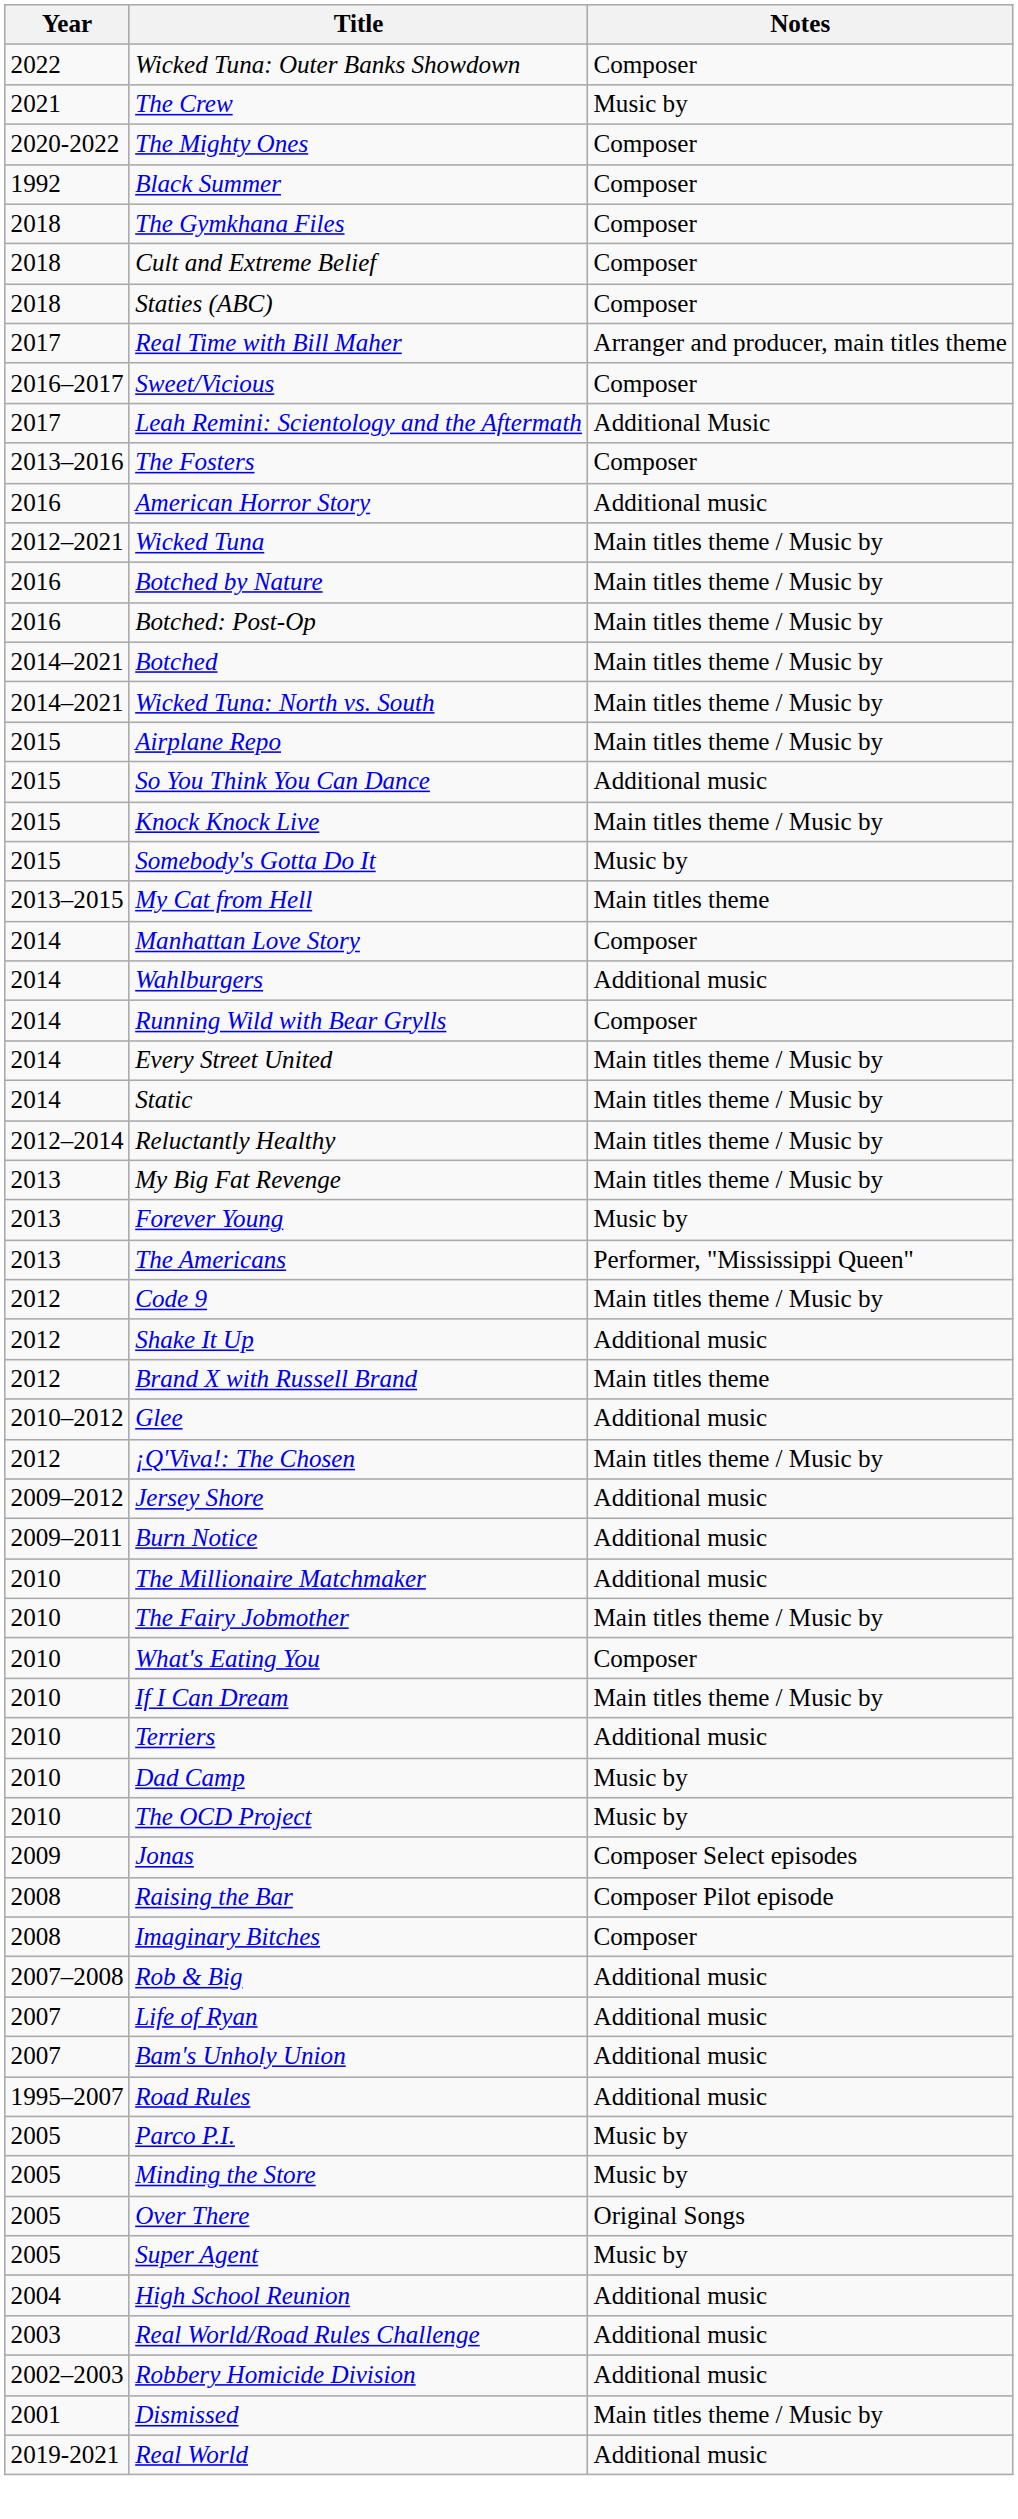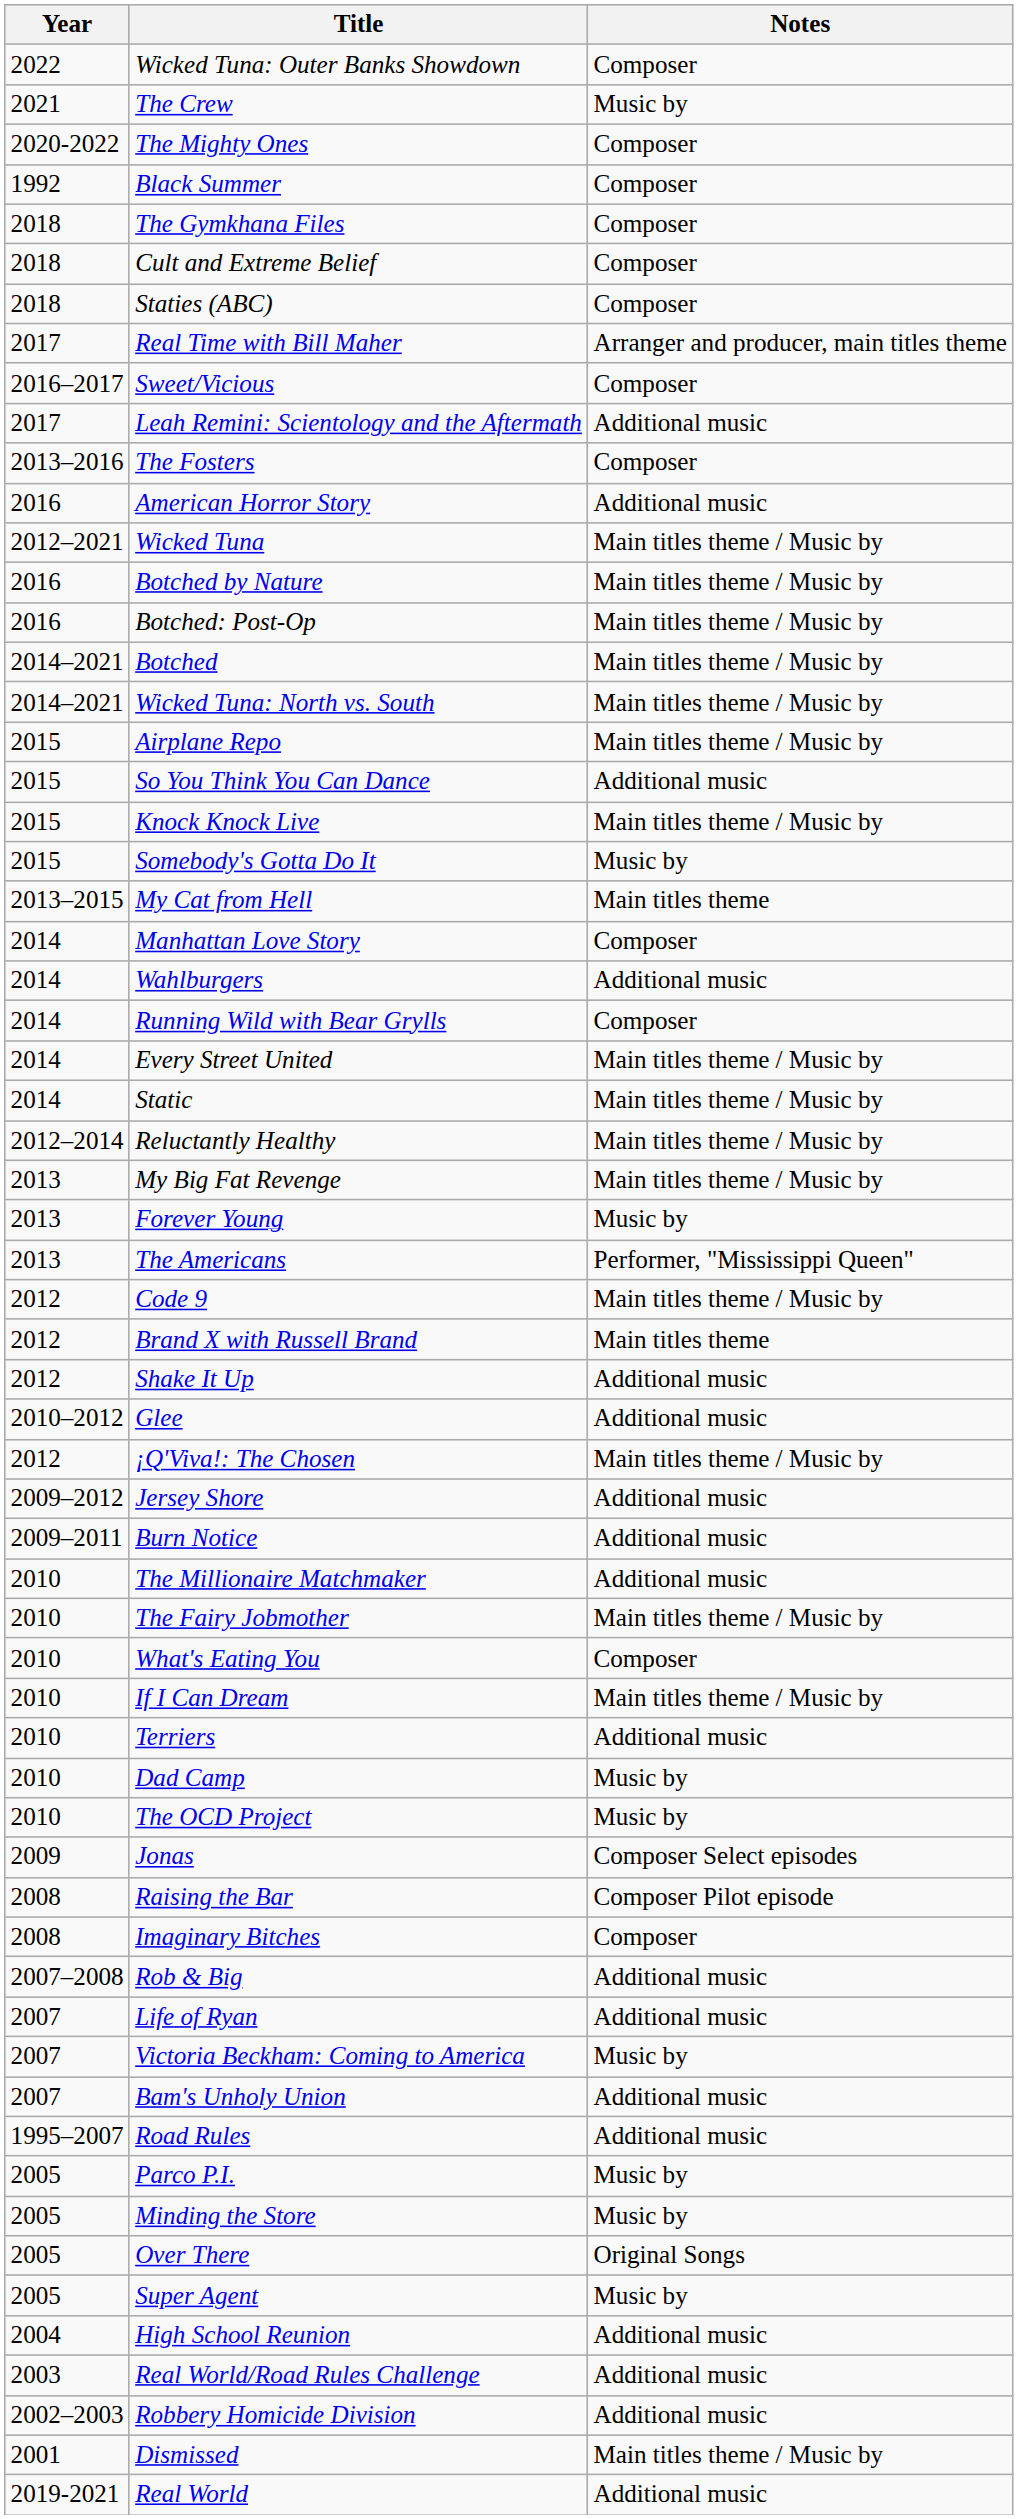 <table class="wikitable">
 <tr>
 <th>Year</th>
 <th>Title</th>
 <th>Notes</th>
 </tr>
 <tr>
 <td>2022</td>
 <td><em>Wicked Tuna: Outer Banks Showdown</em></td>
 <td>Composer</td>
 </tr>
 <tr>
 <td>2021</td>
 <td><em><a href='#'>The Crew</a></em></td>
 <td>Music by</td>
 </tr>
 <tr>
 <td>2020-2022</td>
 <td><em><a href='#'>The Mighty Ones</a></em></td>
 <td>Composer</td>
 </tr>
 <tr>
 <td>1992</td>
 <td><em><a href='#'>Black Summer</a></em></td>
 <td>Composer</td>
 </tr>
 <tr>
 <td>2018</td>
 <td><em><a href='#'>The Gymkhana Files</a></em></td>
 <td>Composer</td>
 </tr>
 <tr>
 <td>2018</td>
 <td><em>Cult and Extreme Belief</em></td>
 <td>Composer</td>
 </tr>
 <tr>
 <td>2018</td>
 <td><em>Staties (ABC)</em></td>
 <td>Composer</td>
 </tr>
 <tr>
 <td>2017</td>
 <td><em><a href='#'>Real Time with Bill Maher</a></em></td>
 <td>Arranger and producer, main titles theme</td>
 </tr>
 <tr>
 <td>2016–2017</td>
 <td><em><a href='#'>Sweet/Vicious</a></em></td>
 <td>Composer</td>
 </tr>
 <tr>
 <td>2017</td>
 <td><em><a href='#'>Leah Remini: Scientology and the Aftermath</a></em></td>
-<td>Additional Music</td>
+<td>Additional music</td>
 </tr>
 <tr>
 <td>2013–2016</td>
 <td><em><a href='#'>The Fosters</a></em></td>
 <td>Composer</td>
 </tr>
 <tr>
 <td>2016</td>
 <td><em><a href='#'>American Horror Story</a></em></td>
 <td>Additional music</td>
 </tr>
 <tr>
 <td>2012–2021</td>
 <td><em><a href='#'>Wicked Tuna</a></em></td>
 <td>Main titles theme / Music by</td>
 </tr>
 <tr>
 <td>2016</td>
 <td><em><a href='#'>Botched by Nature</a></em></td>
 <td>Main titles theme / Music by</td>
 </tr>
 <tr>
 <td>2016</td>
 <td><em>Botched: Post-Op</em></td>
 <td>Main titles theme / Music by</td>
 </tr>
 <tr>
 <td>2014–2021</td>
 <td><em><a href='#'>Botched</a></em></td>
 <td>Main titles theme / Music by</td>
 </tr>
 <tr>
 <td>2014–2021</td>
 <td><em><a href='#'>Wicked Tuna: North vs. South</a></em></td>
 <td>Main titles theme / Music by</td>
 </tr>
 <tr>
 <td>2015</td>
 <td><em><a href='#'>Airplane Repo</a></em></td>
 <td>Main titles theme / Music by</td>
 </tr>
 <tr>
 <td>2015</td>
 <td><em><a href='#'>So You Think You Can Dance</a></em></td>
 <td>Additional music</td>
 </tr>
 <tr>
 <td>2015</td>
 <td><em><a href='#'>Knock Knock Live</a></em></td>
 <td>Main titles theme / Music by</td>
 </tr>
 <tr>
 <td>2015</td>
 <td><em><a href='#'>Somebody's Gotta Do It</a></em></td>
 <td>Music by</td>
 </tr>
 <tr>
 <td>2013–2015</td>
 <td><em><a href='#'>My Cat from Hell</a></em></td>
 <td>Main titles theme</td>
 </tr>
 <tr>
 <td>2014</td>
 <td><em><a href='#'>Manhattan Love Story</a></em></td>
 <td>Composer</td>
 </tr>
 <tr>
 <td>2014</td>
 <td><em><a href='#'>Wahlburgers</a></em></td>
 <td>Additional music</td>
 </tr>
 <tr>
 <td>2014</td>
 <td><em><a href='#'>Running Wild with Bear Grylls</a></em></td>
 <td>Composer</td>
 </tr>
 <tr>
 <td>2014</td>
 <td><em>Every Street United</em></td>
 <td>Main titles theme / Music by</td>
 </tr>
 <tr>
 <td>2014</td>
 <td><em>Static</em></td>
 <td>Main titles theme / Music by</td>
 </tr>
 <tr>
 <td>2012–2014</td>
 <td><em>Reluctantly Healthy</em></td>
 <td>Main titles theme / Music by</td>
 </tr>
 <tr>
 <td>2013</td>
 <td><em>My Big Fat Revenge</em></td>
 <td>Main titles theme / Music by</td>
 </tr>
 <tr>
 <td>2013</td>
 <td><em><a href='#'>Forever Young</a></em></td>
 <td>Music by</td>
 </tr>
 <tr>
 <td>2013</td>
 <td><em><a href='#'>The Americans</a></em></td>
 <td>Performer, "Mississippi Queen"</td>
 </tr>
 <tr>
 <td>2012</td>
 <td><em><a href='#'>Code 9</a></em></td>
 <td>Main titles theme / Music by</td>
 </tr>
 <tr>
 <td>2012</td>
-<td><em><a href='#'>Shake It Up</a></em></td>
-<td>Additional music</td>
+<td><em><a href='#'>Brand X with Russell Brand</a></em></td>
+<td>Main titles theme</td>
 </tr>
 <tr>
 <td>2012</td>
-<td><em><a href='#'>Brand X with Russell Brand</a></em></td>
-<td>Main titles theme</td>
+<td><em><a href='#'>Shake It Up</a></em></td>
+<td>Additional music</td>
 </tr>
 <tr>
 <td>2010–2012</td>
 <td><em><a href='#'>Glee</a></em></td>
 <td>Additional music</td>
 </tr>
 <tr>
 <td>2012</td>
 <td><em><a href='#'>¡Q'Viva!: The Chosen</a></em></td>
 <td>Main titles theme / Music by</td>
 </tr>
 <tr>
 <td>2009–2012</td>
 <td><em><a href='#'>Jersey Shore</a></em></td>
 <td>Additional music</td>
 </tr>
 <tr>
 <td>2009–2011</td>
 <td><em><a href='#'>Burn Notice</a></em></td>
 <td>Additional music</td>
 </tr>
 <tr>
 <td>2010</td>
 <td><em><a href='#'>The Millionaire Matchmaker</a></em></td>
 <td>Additional music</td>
 </tr>
 <tr>
 <td>2010</td>
 <td><em><a href='#'>The Fairy Jobmother</a></em></td>
 <td>Main titles theme / Music by</td>
 </tr>
 <tr>
 <td>2010</td>
 <td><em><a href='#'>What's Eating You</a></em></td>
 <td>Composer</td>
 </tr>
 <tr>
 <td>2010</td>
 <td><em><a href='#'>If I Can Dream</a></em></td>
 <td>Main titles theme / Music by</td>
 </tr>
 <tr>
 <td>2010</td>
 <td><em><a href='#'>Terriers</a></em></td>
 <td>Additional music</td>
 </tr>
 <tr>
 <td>2010</td>
 <td><em><a href='#'>Dad Camp</a></em></td>
 <td>Music by</td>
 </tr>
 <tr>
 <td>2010</td>
 <td><em><a href='#'>The OCD Project</a></em></td>
 <td>Music by</td>
 </tr>
 <tr>
 <td>2009</td>
 <td><em><a href='#'>Jonas</a></em></td>
 <td>Composer Select episodes</td>
 </tr>
 <tr>
 <td>2008</td>
 <td><em><a href='#'>Raising the Bar</a></em></td>
 <td>Composer Pilot episode</td>
 </tr>
 <tr>
 <td>2008</td>
 <td><em><a href='#'>Imaginary Bitches</a></em></td>
 <td>Composer</td>
 </tr>
 <tr>
 <td>2007–2008</td>
 <td><em><a href='#'>Rob & Big</a></em></td>
 <td>Additional music</td>
 </tr>
 <tr>
 <td>2007</td>
 <td><em><a href='#'>Life of Ryan</a></em></td>
 <td>Additional music</td>
 </tr>
 <tr>
 <td>2007</td>
+<td><em><a href='#'>Victoria Beckham: Coming to America</a></em></td>
+<td>Music by</td>
+</tr>
+<tr>
+<td>2007</td>
 <td><em><a href='#'>Bam's Unholy Union</a></em></td>
 <td>Additional music</td>
 </tr>
 <tr>
 <td>1995–2007</td>
 <td><em><a href='#'>Road Rules</a></em></td>
 <td>Additional music</td>
 </tr>
 <tr>
 <td>2005</td>
 <td><em><a href='#'>Parco P.I.</a></em></td>
 <td>Music by</td>
 </tr>
 <tr>
 <td>2005</td>
 <td><em><a href='#'>Minding the Store</a></em></td>
 <td>Music by</td>
 </tr>
 <tr>
 <td>2005</td>
 <td><em><a href='#'>Over There</a></em></td>
 <td>Original Songs</td>
 </tr>
 <tr>
 <td>2005</td>
 <td><em><a href='#'>Super Agent</a></em></td>
 <td>Music by</td>
 </tr>
 <tr>
 <td>2004</td>
 <td><em><a href='#'>High School Reunion</a></em></td>
 <td>Additional music</td>
 </tr>
 <tr>
 <td>2003</td>
 <td><em><a href='#'>Real World/Road Rules Challenge</a></em></td>
 <td>Additional music</td>
 </tr>
 <tr>
 <td>2002–2003</td>
 <td><em><a href='#'>Robbery Homicide Division</a></em></td>
 <td>Additional music</td>
 </tr>
 <tr>
 <td>2001</td>
 <td><em><a href='#'>Dismissed</a></em></td>
 <td>Main titles theme / Music by</td>
 </tr>
 <tr>
 <td>2019-2021</td>
 <td><em><a href='#'>Real World</a></em></td>
 <td>Additional music</td>
 </tr>
 </table>
